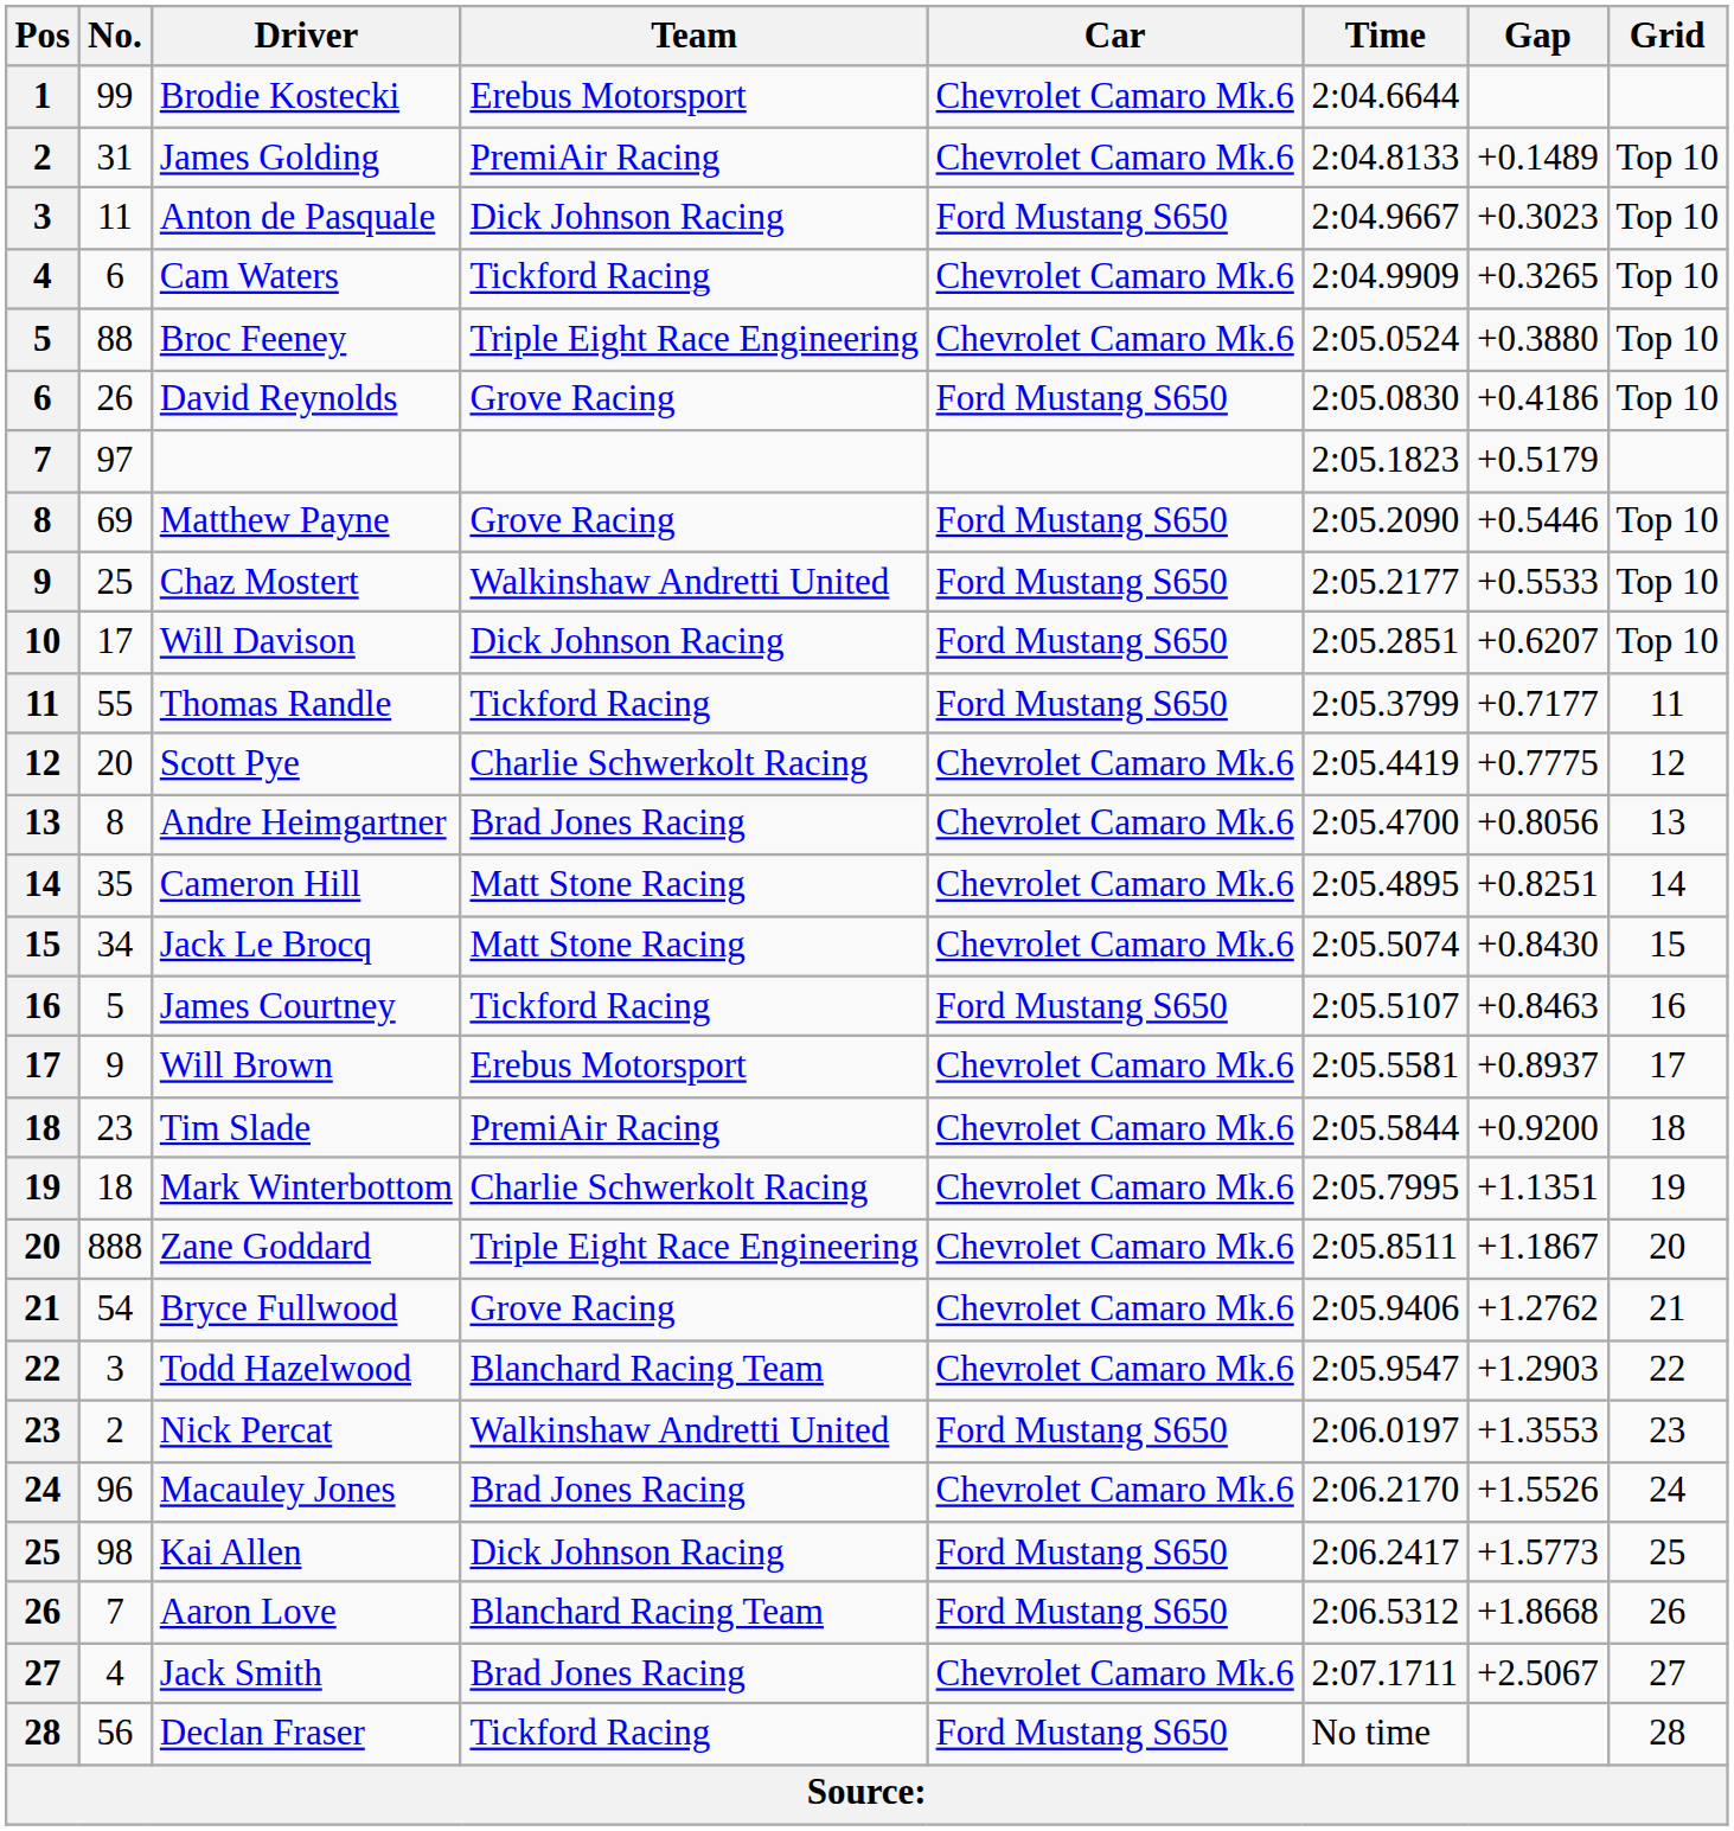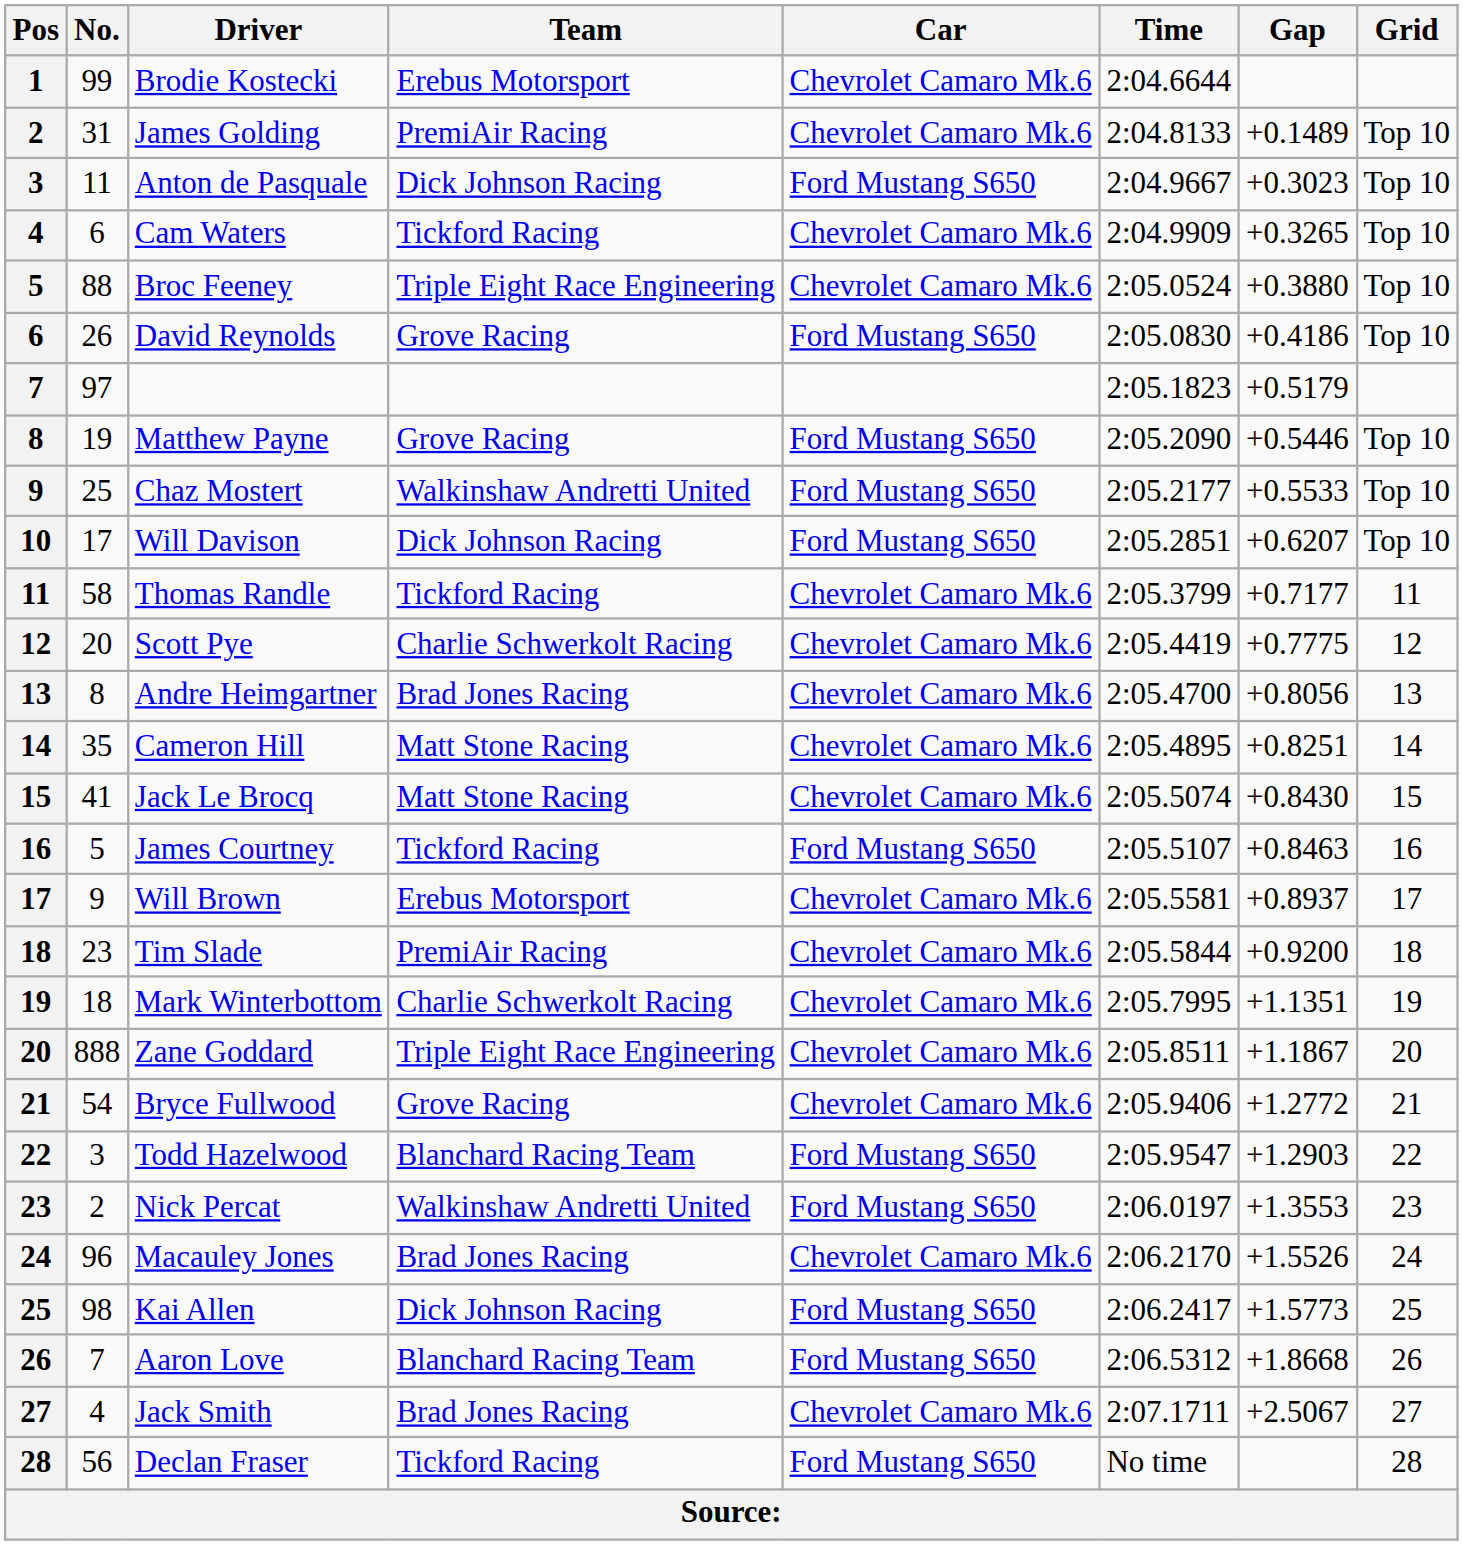 <table class="wikitable" style=font-size:85%;>
 <tr>
 <th>Pos</th>
 <th>No.</th>
 <th>Driver</th>
 <th>Team</th>
 <th>Car</th>
 <th>Time</th>
 <th>Gap</th>
 <th>Grid</th>
 </tr>
 <tr>
 <th>1</th>
 <td align=center>99</td>
 <td> <a href='#'>Brodie Kostecki</a></td>
 <td><a href='#'>Erebus Motorsport</a></td>
 <td><a href='#'>Chevrolet Camaro Mk.6</a></td>
 <td>2:04.6644</td>
 <td></td>
 <td align=center></td>
 </tr>
 <tr>
 <th>2</th>
 <td align=center>31</td>
 <td> <a href='#'>James Golding</a></td>
 <td><a href='#'>PremiAir Racing</a></td>
 <td><a href='#'>Chevrolet Camaro Mk.6</a></td>
 <td>2:04.8133</td>
 <td>+0.1489</td>
 <td align=center>Top 10</td>
 </tr>
 <tr>
 <th>3</th>
 <td align=center>11</td>
 <td> <a href='#'>Anton de Pasquale</a></td>
 <td><a href='#'>Dick Johnson Racing</a></td>
 <td><a href='#'>Ford Mustang S650</a></td>
 <td>2:04.9667</td>
 <td>+0.3023</td>
 <td align=center>Top 10</td>
 </tr>
 <tr>
 <th>4</th>
 <td align=center>6</td>
 <td> <a href='#'>Cam Waters</a></td>
 <td><a href='#'>Tickford Racing</a></td>
 <td><a href='#'>Chevrolet Camaro Mk.6</a></td>
 <td>2:04.9909</td>
 <td>+0.3265</td>
 <td align=center>Top 10</td>
 </tr>
 <tr>
 <th>5</th>
 <td align=center>88</td>
 <td> <a href='#'>Broc Feeney</a></td>
 <td><a href='#'>Triple Eight Race Engineering</a></td>
 <td><a href='#'>Chevrolet Camaro Mk.6</a></td>
 <td>2:05.0524</td>
 <td>+0.3880</td>
 <td align=center>Top 10</td>
 </tr>
 <tr>
 <th>6</th>
 <td align=center>26</td>
 <td> <a href='#'>David Reynolds</a></td>
 <td><a href='#'>Grove Racing</a></td>
 <td><a href='#'>Ford Mustang S650</a></td>
 <td>2:05.0830</td>
 <td>+0.4186</td>
 <td align=center>Top 10</td>
 </tr>
 <tr>
 <th>7</th>
 <td align=center>97</td>
 <td></td>
 <td></td>
 <td></td>
 <td>2:05.1823</td>
 <td>+0.5179</td>
 <td align=center></td>
 </tr>
 <tr>
 <th>8</th>
-<td align=center>69</td>
+<td align=center>19</td>
 <td> <a href='#'>Matthew Payne</a></td>
 <td><a href='#'>Grove Racing</a></td>
 <td><a href='#'>Ford Mustang S650</a></td>
 <td>2:05.2090</td>
 <td>+0.5446</td>
 <td align=center>Top 10</td>
 </tr>
 <tr>
 <th>9</th>
 <td align=center>25</td>
 <td> <a href='#'>Chaz Mostert</a></td>
 <td><a href='#'>Walkinshaw Andretti United</a></td>
 <td><a href='#'>Ford Mustang S650</a></td>
 <td>2:05.2177</td>
 <td>+0.5533</td>
 <td align=center>Top 10</td>
 </tr>
 <tr>
 <th>10</th>
 <td align=center>17</td>
 <td> <a href='#'>Will Davison</a></td>
 <td><a href='#'>Dick Johnson Racing</a></td>
 <td><a href='#'>Ford Mustang S650</a></td>
 <td>2:05.2851</td>
 <td>+0.6207</td>
 <td align=center>Top 10</td>
 </tr>
 <tr>
 <th>11</th>
-<td align=center>55</td>
+<td align=center>58</td>
 <td> <a href='#'>Thomas Randle</a></td>
 <td><a href='#'>Tickford Racing</a></td>
-<td><a href='#'>Ford Mustang S650</a></td>
+<td><a href='#'>Chevrolet Camaro Mk.6</a></td>
 <td>2:05.3799</td>
 <td>+0.7177</td>
 <td align=center>11</td>
 </tr>
 <tr>
 <th>12</th>
 <td align=center>20</td>
 <td> <a href='#'>Scott Pye</a></td>
 <td><a href='#'>Charlie Schwerkolt Racing</a></td>
 <td><a href='#'>Chevrolet Camaro Mk.6</a></td>
 <td>2:05.4419</td>
 <td>+0.7775</td>
 <td align=center>12</td>
 </tr>
 <tr>
 <th>13</th>
 <td align=center>8</td>
 <td> <a href='#'>Andre Heimgartner</a></td>
 <td><a href='#'>Brad Jones Racing</a></td>
 <td><a href='#'>Chevrolet Camaro Mk.6</a></td>
 <td>2:05.4700</td>
 <td>+0.8056</td>
 <td align=center>13</td>
 </tr>
 <tr>
 <th>14</th>
 <td align=center>35</td>
 <td> <a href='#'>Cameron Hill</a></td>
 <td><a href='#'>Matt Stone Racing</a></td>
 <td><a href='#'>Chevrolet Camaro Mk.6</a></td>
 <td>2:05.4895</td>
 <td>+0.8251</td>
 <td align=center>14</td>
 </tr>
 <tr>
 <th>15</th>
-<td align=center>34</td>
+<td align=center>41</td>
 <td> <a href='#'>Jack Le Brocq</a></td>
 <td><a href='#'>Matt Stone Racing</a></td>
 <td><a href='#'>Chevrolet Camaro Mk.6</a></td>
 <td>2:05.5074</td>
 <td>+0.8430</td>
 <td align=center>15</td>
 </tr>
 <tr>
 <th>16</th>
 <td align=center>5</td>
 <td> <a href='#'>James Courtney</a></td>
 <td><a href='#'>Tickford Racing</a></td>
 <td><a href='#'>Ford Mustang S650</a></td>
 <td>2:05.5107</td>
 <td>+0.8463</td>
 <td align=center>16</td>
 </tr>
 <tr>
 <th>17</th>
 <td align=center>9</td>
 <td> <a href='#'>Will Brown</a></td>
 <td><a href='#'>Erebus Motorsport</a></td>
 <td><a href='#'>Chevrolet Camaro Mk.6</a></td>
 <td>2:05.5581</td>
 <td>+0.8937</td>
 <td align=center>17</td>
 </tr>
 <tr>
 <th>18</th>
 <td align=center>23</td>
 <td> <a href='#'>Tim Slade</a></td>
 <td><a href='#'>PremiAir Racing</a></td>
 <td><a href='#'>Chevrolet Camaro Mk.6</a></td>
 <td>2:05.5844</td>
 <td>+0.9200</td>
 <td align=center>18</td>
 </tr>
 <tr>
 <th>19</th>
 <td align=center>18</td>
 <td> <a href='#'>Mark Winterbottom</a></td>
 <td><a href='#'>Charlie Schwerkolt Racing</a></td>
 <td><a href='#'>Chevrolet Camaro Mk.6</a></td>
 <td>2:05.7995</td>
 <td>+1.1351</td>
 <td align=center>19</td>
 </tr>
 <tr>
 <th>20</th>
 <td align=center>888</td>
 <td> <a href='#'>Zane Goddard</a></td>
 <td><a href='#'>Triple Eight Race Engineering</a></td>
 <td><a href='#'>Chevrolet Camaro Mk.6</a></td>
 <td>2:05.8511</td>
 <td>+1.1867</td>
 <td align=center>20</td>
 </tr>
 <tr>
 <th>21</th>
 <td align=center>54</td>
 <td> <a href='#'>Bryce Fullwood</a></td>
 <td><a href='#'>Grove Racing</a></td>
 <td><a href='#'>Chevrolet Camaro Mk.6</a></td>
 <td>2:05.9406</td>
-<td>+1.2762</td>
+<td>+1.2772</td>
 <td align=center>21</td>
 </tr>
 <tr>
 <th>22</th>
 <td align=center>3</td>
 <td> <a href='#'>Todd Hazelwood</a></td>
 <td><a href='#'>Blanchard Racing Team</a></td>
-<td><a href='#'>Chevrolet Camaro Mk.6</a></td>
+<td><a href='#'>Ford Mustang S650</a></td>
 <td>2:05.9547</td>
 <td>+1.2903</td>
 <td align=center>22</td>
 </tr>
 <tr>
 <th>23</th>
 <td align=center>2</td>
 <td> <a href='#'>Nick Percat</a></td>
 <td><a href='#'>Walkinshaw Andretti United</a></td>
 <td><a href='#'>Ford Mustang S650</a></td>
 <td>2:06.0197</td>
 <td>+1.3553</td>
 <td align=center>23</td>
 </tr>
 <tr>
 <th>24</th>
 <td align=center>96</td>
 <td> <a href='#'>Macauley Jones</a></td>
 <td><a href='#'>Brad Jones Racing</a></td>
 <td><a href='#'>Chevrolet Camaro Mk.6</a></td>
 <td>2:06.2170</td>
 <td>+1.5526</td>
 <td align=center>24</td>
 </tr>
 <tr>
 <th>25</th>
 <td align=center>98</td>
 <td> <a href='#'>Kai Allen</a></td>
 <td><a href='#'>Dick Johnson Racing</a></td>
 <td><a href='#'>Ford Mustang S650</a></td>
 <td>2:06.2417</td>
 <td>+1.5773</td>
 <td align=center>25</td>
 </tr>
 <tr>
 <th>26</th>
 <td align=center>7</td>
 <td> <a href='#'>Aaron Love</a></td>
 <td><a href='#'>Blanchard Racing Team</a></td>
 <td><a href='#'>Ford Mustang S650</a></td>
 <td>2:06.5312</td>
 <td>+1.8668</td>
 <td align=center>26</td>
 </tr>
 <tr>
 <th>27</th>
 <td align=center>4</td>
 <td> <a href='#'>Jack Smith</a></td>
 <td><a href='#'>Brad Jones Racing</a></td>
 <td><a href='#'>Chevrolet Camaro Mk.6</a></td>
 <td>2:07.1711</td>
 <td>+2.5067</td>
 <td align=center>27</td>
 </tr>
 <tr>
 <th>28</th>
 <td align=center>56</td>
 <td> <a href='#'>Declan Fraser</a></td>
 <td><a href='#'>Tickford Racing</a></td>
 <td><a href='#'>Ford Mustang S650</a></td>
 <td>No time</td>
 <td></td>
 <td align=center>28</td>
 </tr>
 <tr>
 <th colspan=8>Source:</th>
 </tr>
 </table>
